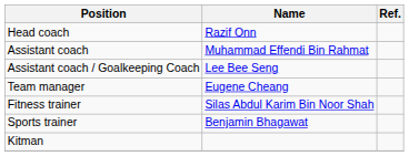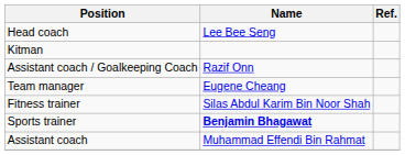 <table class="wikitable">
 <tr>
 <th>Position</th>
 <th>Name</th>
 <th>Ref.</th>
 </tr>
 <tr>
 <td>Head coach</td>
-<td> <a href='#'>Razif Onn</a></td>
+<td> <a href='#'>Lee Bee Seng</a></td>
 <td></td>
 </tr>
 <tr>
-<td>Assistant coach</td>
-<td> <a href='#'>Muhammad Effendi Bin Rahmat</a></td>
+<td>Kitman</td>
+<td></td>
 <td></td>
 </tr>
 <tr>
 <td>Assistant coach / Goalkeeping Coach</td>
-<td> <a href='#'>Lee Bee Seng</a></td>
+<td> <a href='#'>Razif Onn</a></td>
 <td></td>
 </tr>
 <tr>
 <td>Team manager</td>
 <td> <a href='#'>Eugene Cheang</a></td>
 <td></td>
 </tr>
 <tr>
 <td>Fitness trainer</td>
 <td> <a href='#'>Silas Abdul Karim Bin Noor Shah</a></td>
 <td></td>
 </tr>
 <tr>
 <td>Sports trainer</td>
-<td> <a href='#'>Benjamin Bhagawat</a></td>
+<td><strong> <a href='#'>Benjamin Bhagawat</a></strong></td>
 <td></td>
 </tr>
 <tr>
-<td>Kitman</td>
-<td></td>
+<td>Assistant coach</td>
+<td> <a href='#'>Muhammad Effendi Bin Rahmat</a></td>
 <td></td>
 </tr>
 <tr>
 </tr>
 </table>
